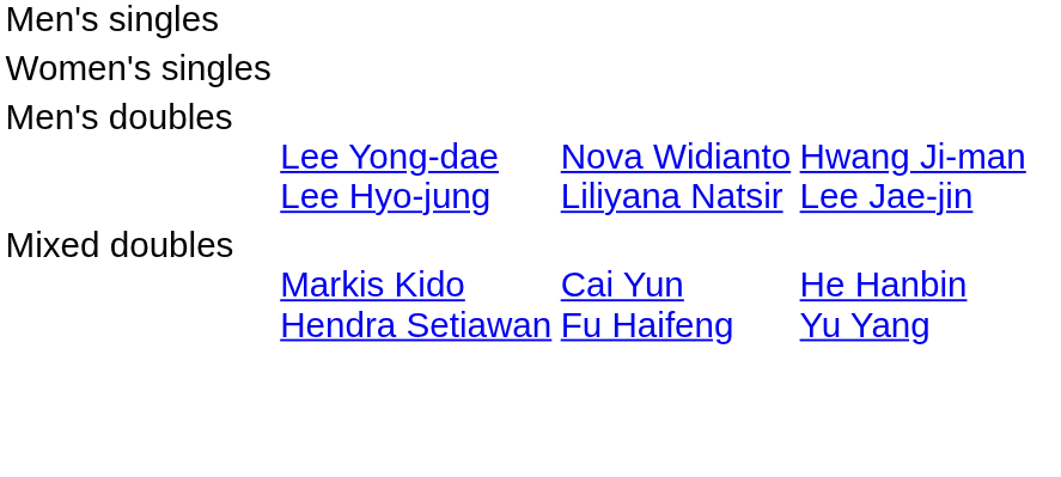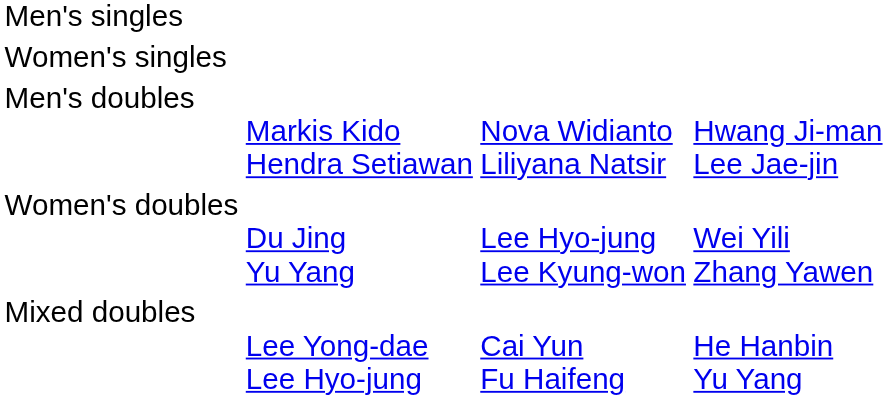 <table>
 <tr>
 <td>Men's singles<br></td>
 <td></td>
 <td></td>
 <td></td>
 </tr>
 <tr>
 <td>Women's singles<br></td>
 <td></td>
 <td></td>
 <td></td>
 </tr>
 <tr valign="top">
 <td>Men's doubles<br></td>
-<td><br><a href='#'>Lee Yong-dae</a><br><a href='#'>Lee Hyo-jung</a></td>
+<td><br><a href='#'>Markis Kido</a><br><a href='#'>Hendra Setiawan</a></td>
 <td><br><a href='#'>Nova Widianto</a><br><a href='#'>Liliyana Natsir</a></td>
 <td><br><a href='#'>Hwang Ji-man</a><br><a href='#'>Lee Jae-jin</a></td>
 </tr>
 <tr valign="top">
+<td>Women's doubles<br></td>
+<td><br><a href='#'>Du Jing</a><br><a href='#'>Yu Yang</a></td>
+<td><br><a href='#'>Lee Hyo-jung</a><br><a href='#'>Lee Kyung-won</a></td>
+<td><br><a href='#'>Wei Yili</a><br><a href='#'>Zhang Yawen</a></td>
+</tr>
+<tr valign="top">
 <td>Mixed doubles<br></td>
-<td><br><a href='#'>Markis Kido</a><br><a href='#'>Hendra Setiawan</a></td>
+<td><br><a href='#'>Lee Yong-dae</a><br><a href='#'>Lee Hyo-jung</a></td>
 <td><br><a href='#'>Cai Yun</a><br><a href='#'>Fu Haifeng</a></td>
 <td><br><a href='#'>He Hanbin</a><br><a href='#'>Yu Yang</a></td>
 </tr>
 </table>
